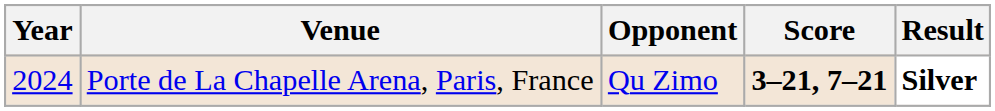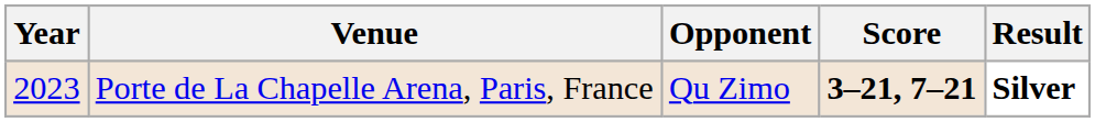 <table class="sortable wikitable" style="font-size: 90%;">
 <tr>
 <th>Year</th>
 <th>Venue</th>
 <th>Opponent</th>
 <th>Score</th>
 <th>Result</th>
 </tr>
 <tr style="background:#F3E6D7">
-<td align="center"><a href='#'>2024</a></td>
+<td align="center"><a href='#'>2023</a></td>
 <td align="left"><a href='#'>Porte de La Chapelle Arena</a>, <a href='#'>Paris</a>, France</td>
 <td align="left"> <a href='#'>Qu Zimo</a></td>
 <td align="left"><strong>3–21, 7–21</strong></td>
 <td style="text-align:left; background:white"> <strong>Silver</strong></td>
 </tr>
 </table>
